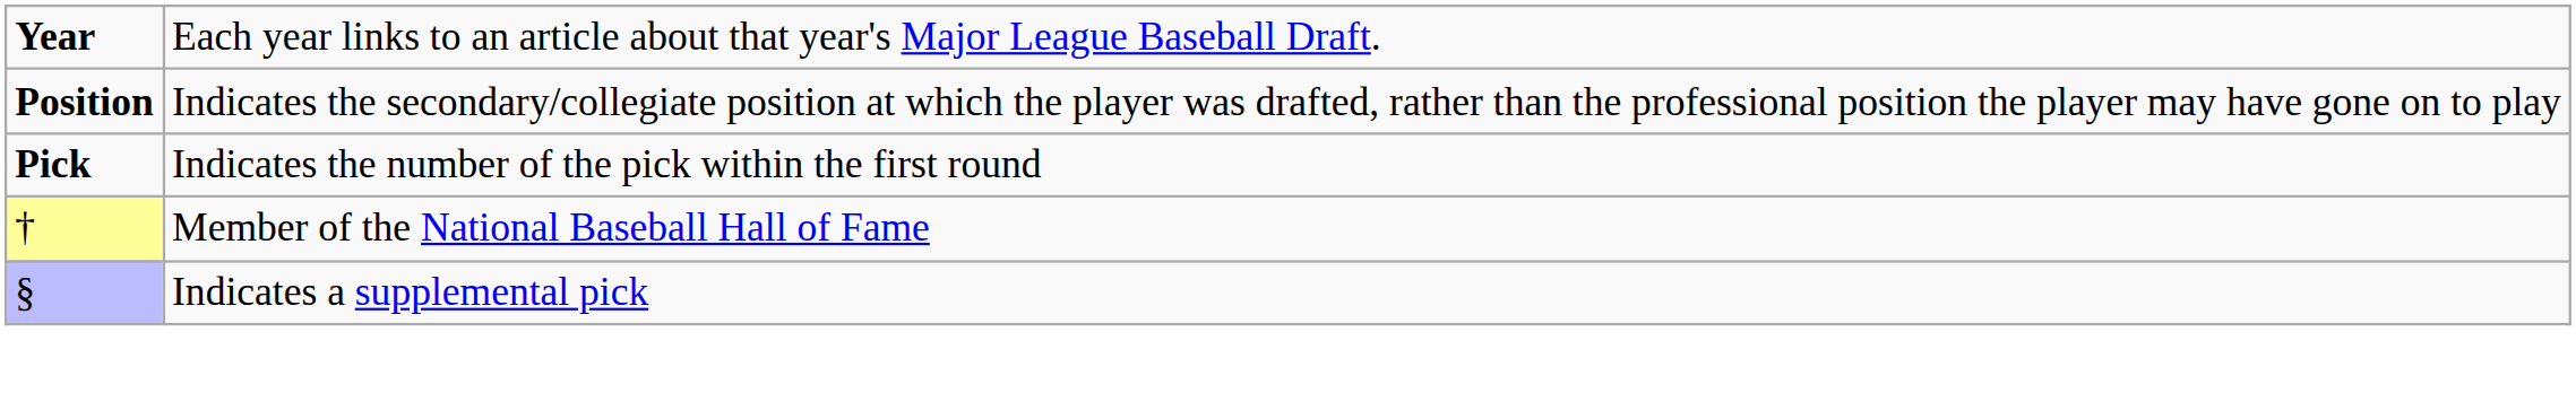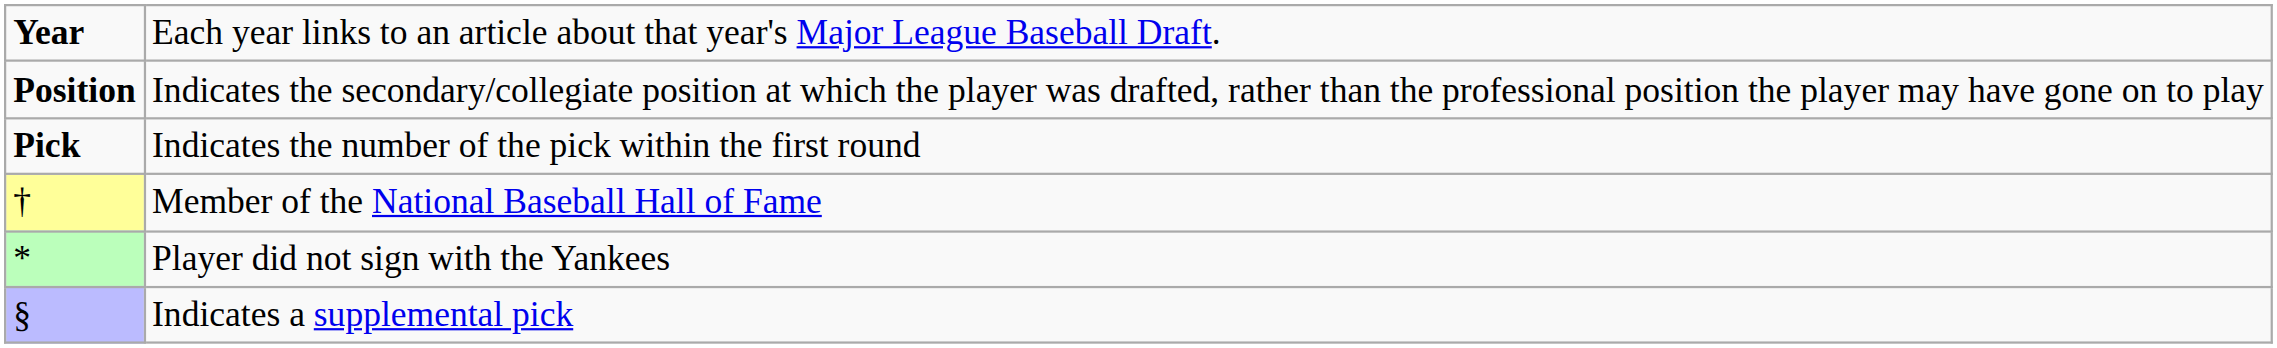 <table class="wikitable" border="1">
 <tr>
 <td><strong>Year</strong></td>
 <td>Each year links to an article about that year's <a href='#'>Major League Baseball Draft</a>.</td>
 </tr>
 <tr>
 <td><strong>Position</strong></td>
 <td>Indicates the secondary/collegiate position at which the player was drafted, rather than the professional position the player may have gone on to play</td>
 </tr>
 <tr>
 <td><strong>Pick</strong></td>
 <td>Indicates the number of the pick within the first round</td>
 </tr>
 <tr>
 <td style="background:#ff9;">†</td>
 <td>Member of the <a href='#'>National Baseball Hall of Fame</a></td>
 </tr>
 <tr>
+<td bgcolor="#bbffbb">*</td>
+<td>Player did not sign with the Yankees</td>
+</tr>
+<tr>
 <td bgcolor="#bbbbff">§</td>
 <td>Indicates a <a href='#'>supplemental pick</a></td>
 </tr>
 </table>
